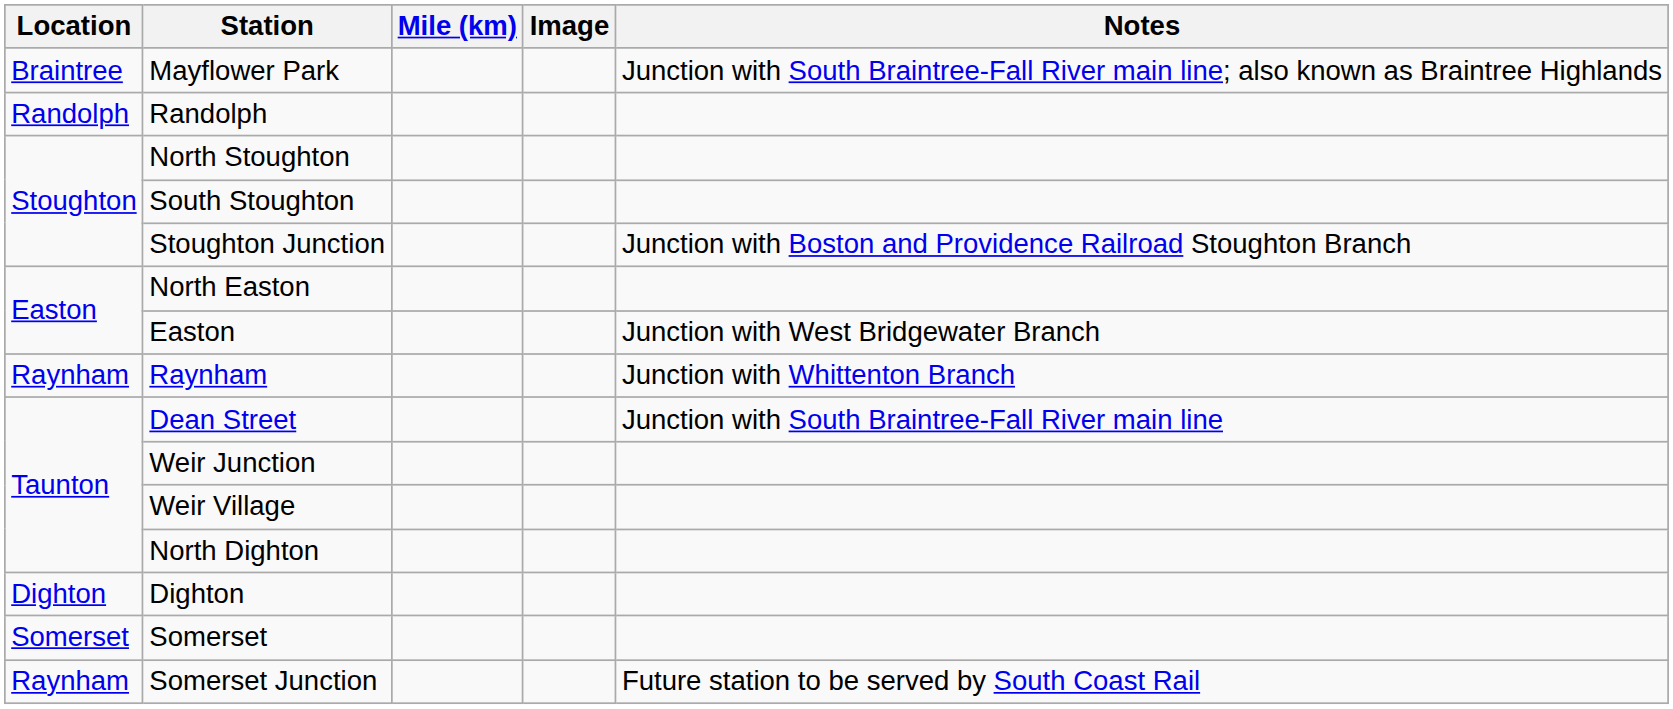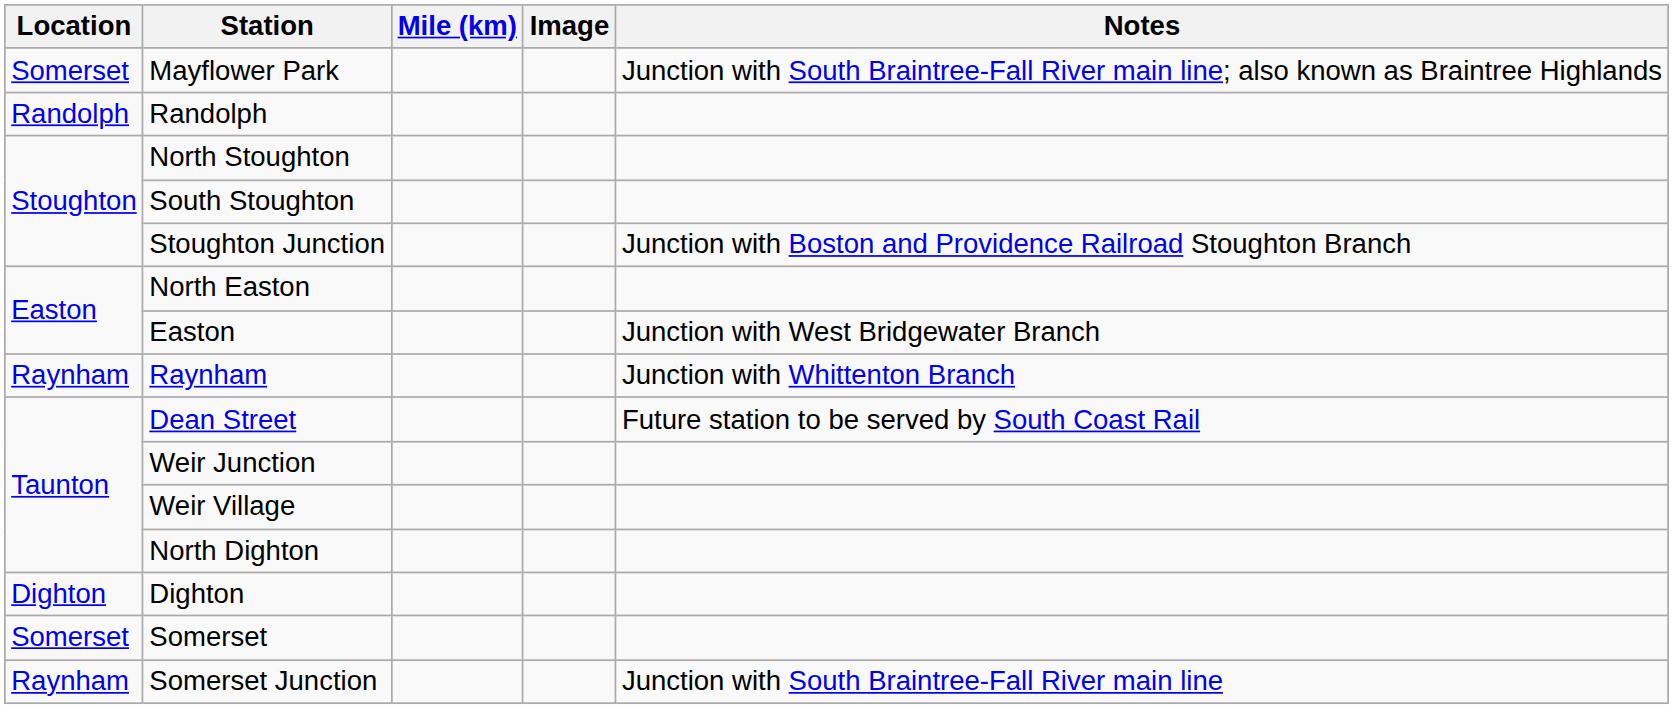 <table class="wikitable">
 <tr>
 <th>Location</th>
 <th>Station</th>
 <th><a href='#'>Mile (km)</a></th>
 <th>Image</th>
 <th>Notes</th>
 </tr>
 <tr>
-<td><a href='#'>Braintree</a></td>
+<td><a href='#'>Somerset</a></td>
 <td>Mayflower Park</td>
 <td></td>
 <td></td>
 <td>Junction with <a href='#'>South Braintree-Fall River main line</a>; also known as Braintree Highlands</td>
 </tr>
 <tr>
 <td><a href='#'>Randolph</a></td>
 <td>Randolph</td>
 <td></td>
 <td></td>
 <td></td>
 </tr>
 <tr>
 <td rowspan=3><a href='#'>Stoughton</a></td>
 <td>North Stoughton</td>
 <td></td>
 <td></td>
 <td></td>
 </tr>
 <tr>
 <td>South Stoughton</td>
 <td></td>
 <td></td>
 <td></td>
 </tr>
 <tr>
 <td>Stoughton Junction</td>
 <td></td>
 <td></td>
 <td>Junction with <a href='#'>Boston and Providence Railroad</a> Stoughton Branch</td>
 </tr>
 <tr>
 <td rowspan=2><a href='#'>Easton</a></td>
 <td>North Easton</td>
 <td></td>
 <td></td>
 <td></td>
 </tr>
 <tr>
 <td>Easton</td>
 <td></td>
 <td></td>
 <td>Junction with West Bridgewater Branch</td>
 </tr>
 <tr>
 <td><a href='#'>Raynham</a></td>
 <td><a href='#'>Raynham</a></td>
 <td></td>
 <td></td>
 <td>Junction with <a href='#'>Whittenton Branch</a></td>
 </tr>
 <tr>
 <td rowspan=4><a href='#'>Taunton</a></td>
 <td><a href='#'>Dean Street</a></td>
 <td></td>
 <td></td>
-<td>Junction with <a href='#'>South Braintree-Fall River main line</a></td>
+<td>Future  station to be served by <a href='#'>South Coast Rail</a></td>
 </tr>
 <tr>
 <td>Weir Junction</td>
 <td></td>
 <td></td>
 <td></td>
 </tr>
 <tr>
 <td>Weir Village</td>
 <td></td>
 <td></td>
 <td></td>
 </tr>
 <tr>
 <td>North Dighton</td>
 <td></td>
 <td></td>
 <td></td>
 </tr>
 <tr>
 <td><a href='#'>Dighton</a></td>
 <td>Dighton</td>
 <td></td>
 <td></td>
 <td></td>
 </tr>
 <tr>
 <td><a href='#'>Somerset</a></td>
 <td>Somerset</td>
 <td></td>
 <td></td>
 <td></td>
 </tr>
 <tr>
 <td><a href='#'>Raynham</a></td>
 <td>Somerset Junction</td>
 <td></td>
 <td></td>
-<td>Future  station to be served by <a href='#'>South Coast Rail</a></td>
+<td>Junction with <a href='#'>South Braintree-Fall River main line</a></td>
 </tr>
 </table>
